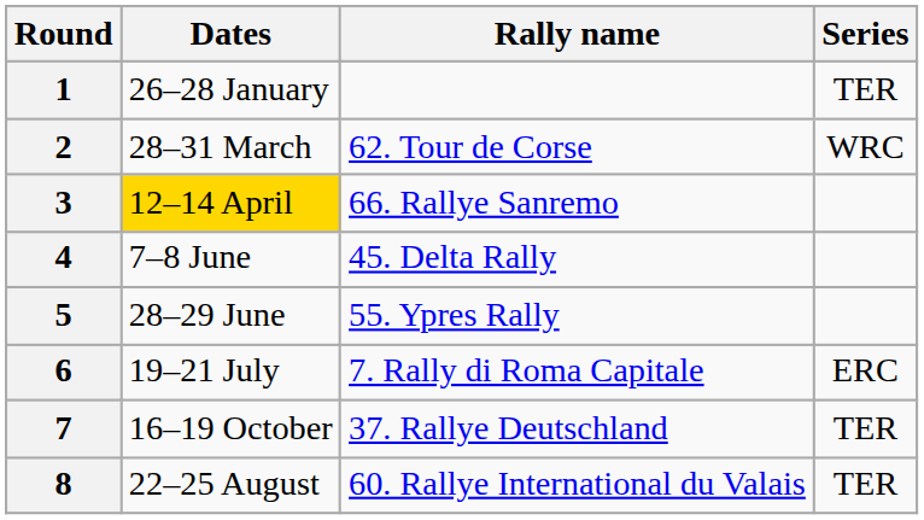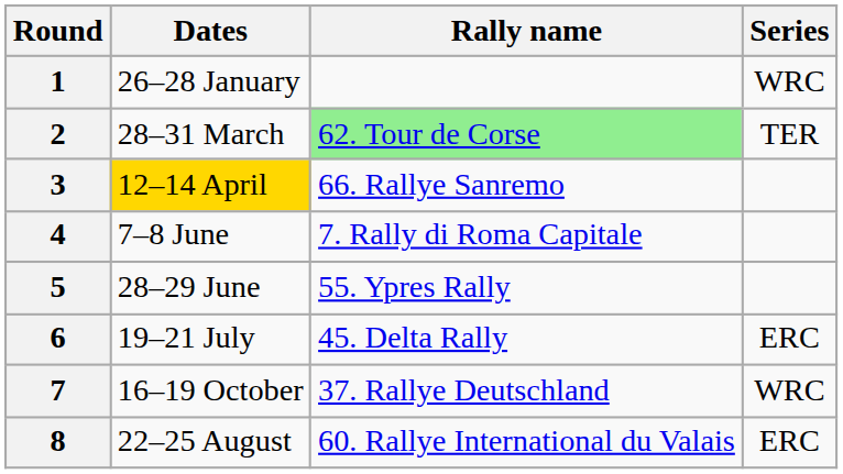 <table class="wikitable" style="font-size: 85%">
 <tr>
 <th>Round</th>
 <th>Dates</th>
 <th>Rally name</th>
 <th>Series</th>
 </tr>
 <tr>
 <th>1</th>
 <td>26–28 January</td>
 <td style="border-right:0px"> </td>
-<td align="center">TER</td>
+<td align="center">WRC</td>
 </tr>
 <tr>
 <th>2</th>
 <td>28–31 March</td>
-<td> <a href='#'>62. Tour de Corse</a></td>
-<td align="center">WRC</td>
+<td style="background: lightgreen;"> <a href='#'>62. Tour de Corse</a></td>
+<td align="center">TER</td>
 </tr>
 <tr>
 <th>3</th>
 <td style="background: gold;">12–14 April</td>
 <td> <a href='#'>66. Rallye Sanremo</a></td>
 <td align="center"></td>
 </tr>
 <tr>
 <th>4</th>
 <td>7–8 June</td>
-<td> <a href='#'>45. Delta Rally</a></td>
+<td> <a href='#'>7. Rally di Roma Capitale</a></td>
 <td align="center"></td>
 </tr>
 <tr>
 <th>5</th>
 <td>28–29 June</td>
 <td> <a href='#'>55. Ypres Rally</a></td>
 <td align="center"></td>
 </tr>
 <tr>
 <th>6</th>
 <td>19–21 July</td>
-<td> <a href='#'>7. Rally di Roma Capitale</a></td>
+<td> <a href='#'>45. Delta Rally</a></td>
 <td align="center">ERC</td>
 </tr>
 <tr>
 <th>7</th>
 <td>16–19 October</td>
 <td> <a href='#'>37. Rallye Deutschland</a></td>
-<td align="center">TER</td>
+<td align="center">WRC</td>
 </tr>
 <tr>
 <th>8</th>
 <td>22–25 August</td>
 <td> <a href='#'>60. Rallye International du Valais</a></td>
-<td align="center">TER</td>
+<td align="center">ERC</td>
 </tr>
 </table>
